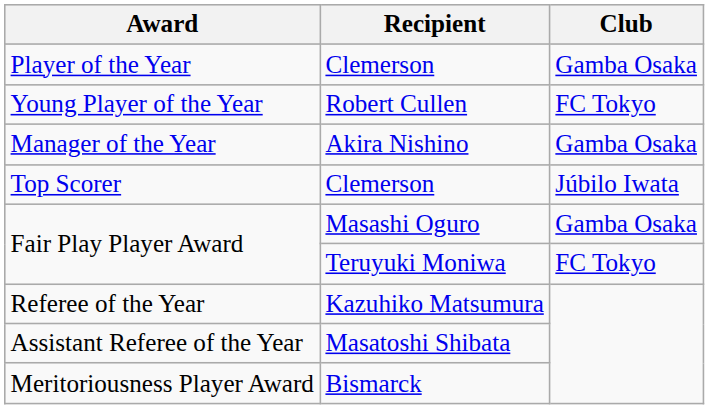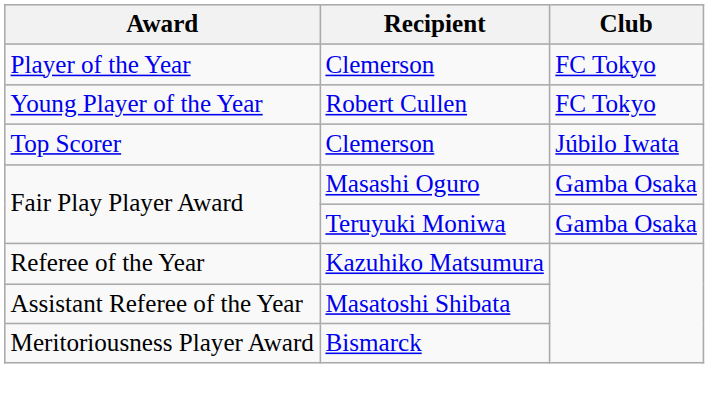 <table class="wikitable">
 <tr>
 <th>Award</th>
 <th>Recipient</th>
 <th>Club</th>
 </tr>
 <tr>
 <td><a href='#'>Player of the Year</a></td>
 <td> <a href='#'>Clemerson</a></td>
-<td><a href='#'>Gamba Osaka</a></td>
+<td><a href='#'>FC Tokyo</a></td>
 </tr>
 <tr>
 <td><a href='#'>Young Player of the Year</a></td>
 <td> <a href='#'>Robert Cullen</a></td>
 <td><a href='#'>FC Tokyo</a></td>
-</tr>
-<tr>
-<td><a href='#'>Manager of the Year</a></td>
-<td> <a href='#'>Akira Nishino</a></td>
-<td><a href='#'>Gamba Osaka</a></td>
 </tr>
 <tr>
 <td><a href='#'>Top Scorer</a></td>
 <td> <a href='#'>Clemerson</a></td>
 <td><a href='#'>Júbilo Iwata</a></td>
 </tr>
 <tr>
 <td rowspan="2">Fair Play Player Award</td>
 <td> <a href='#'>Masashi Oguro</a></td>
 <td><a href='#'>Gamba Osaka</a></td>
 </tr>
 <tr>
 <td> <a href='#'>Teruyuki Moniwa</a></td>
-<td><a href='#'>FC Tokyo</a></td>
+<td><a href='#'>Gamba Osaka</a></td>
 </tr>
 <tr>
 <td>Referee of the Year</td>
 <td> <a href='#'>Kazuhiko Matsumura</a></td>
 </tr>
 <tr>
 <td>Assistant Referee of the Year</td>
 <td> <a href='#'>Masatoshi Shibata</a></td>
 </tr>
 <tr>
 <td>Meritoriousness Player Award</td>
 <td> <a href='#'>Bismarck</a></td>
 </tr>
 </table>
